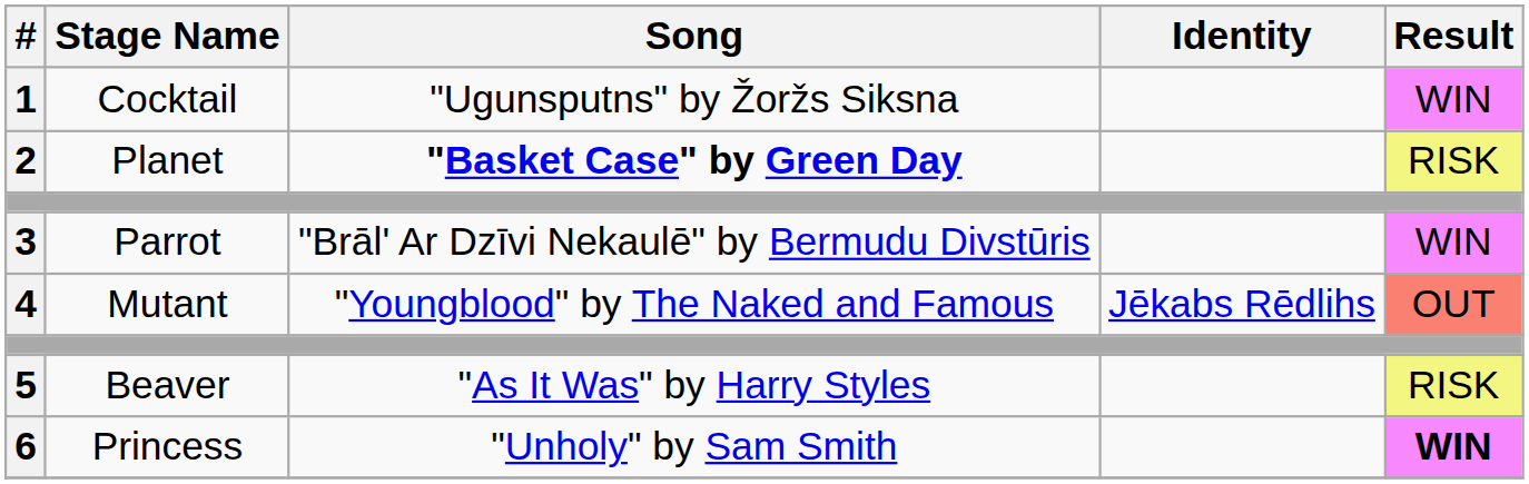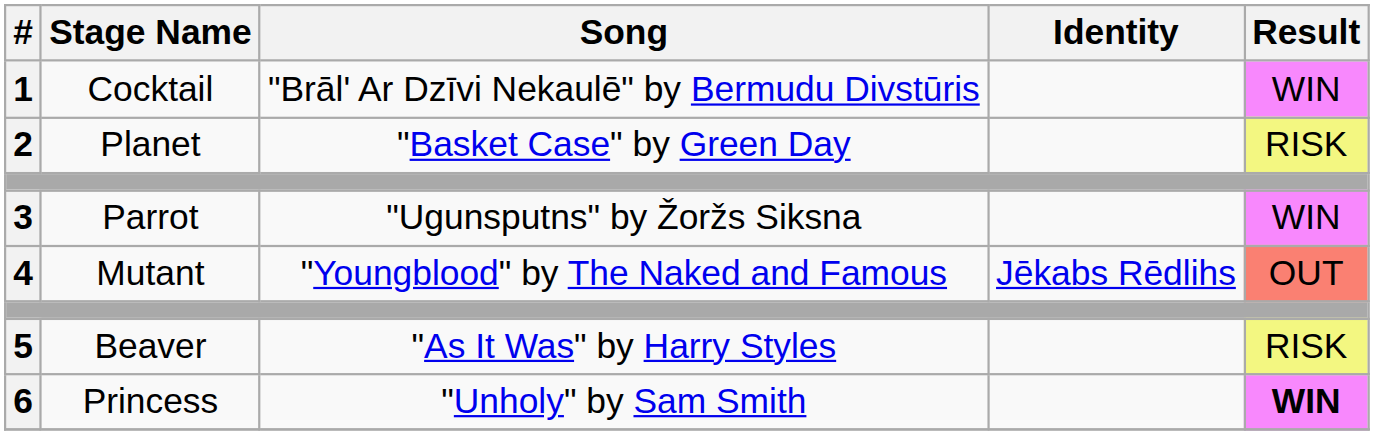 <table class="wikitable plainrowheaders" style="text-align: center;">
 <tr>
 <th>#</th>
 <th>Stage Name</th>
 <th>Song</th>
 <th>Identity</th>
 <th>Result</th>
 </tr>
 <tr>
 <th>1</th>
 <td>Cocktail</td>
-<td>"Ugunsputns" by Žoržs Siksna</td>
+<td>"Brāl' Ar Dzīvi Nekaulē" by <a href='#'>Bermudu Divstūris</a></td>
 <td></td>
 <td bgcolor="#F888FD">WIN</td>
 </tr>
 <tr>
 <th>2</th>
 <td>Planet</td>
-<td><strong>"<a href='#'>Basket Case</a>" by <a href='#'>Green Day</a></strong></td>
+<td>"<a href='#'>Basket Case</a>" by <a href='#'>Green Day</a></td>
 <td></td>
 <td bgcolor="#F3F781">RISK</td>
 </tr>
 <tr>
 <td colspan="5" style="background:darkgray"></td>
 </tr>
 <tr>
 <th>3</th>
 <td>Parrot</td>
-<td>"Brāl' Ar Dzīvi Nekaulē" by <a href='#'>Bermudu Divstūris</a></td>
+<td>"Ugunsputns" by Žoržs Siksna</td>
 <td></td>
 <td bgcolor="#F888FD">WIN</td>
 </tr>
 <tr>
 <th>4</th>
 <td>Mutant</td>
 <td>"<a href='#'>Youngblood</a>" by <a href='#'>The Naked and Famous</a></td>
 <td><a href='#'>Jēkabs Rēdlihs</a></td>
 <td bgcolor="salmon">OUT</td>
 </tr>
 <tr>
 <td colspan="5" style="background:darkgray"></td>
 </tr>
 <tr>
 <th>5</th>
 <td>Beaver</td>
 <td>"<a href='#'>As It Was</a>" by <a href='#'>Harry Styles</a></td>
 <td></td>
 <td bgcolor="#F3F781">RISK</td>
 </tr>
 <tr>
 <th>6</th>
 <td>Princess</td>
 <td>"<a href='#'>Unholy</a>" by <a href='#'>Sam Smith</a></td>
 <td></td>
 <td bgcolor="#F888FD"><strong>WIN</strong></td>
 </tr>
 <tr>
 </tr>
 </table>
